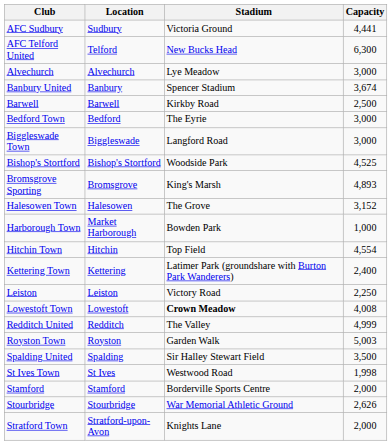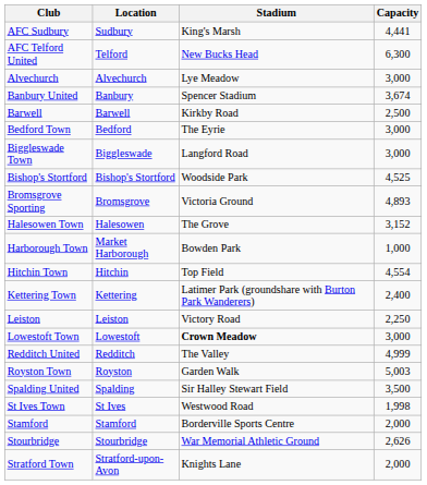 <table class="wikitable sortable">
 <tr>
 <th>Club</th>
 <th>Location</th>
 <th>Stadium</th>
 <th>Capacity</th>
 </tr>
 <tr>
 <td><a href='#'>AFC Sudbury</a></td>
 <td><a href='#'>Sudbury</a></td>
-<td>Victoria Ground</td>
+<td>King's Marsh</td>
 <td style="text-align:center;">4,441</td>
 </tr>
 <tr>
 <td><a href='#'>AFC Telford United</a></td>
 <td><a href='#'>Telford</a></td>
 <td><a href='#'>New Bucks Head</a></td>
 <td align="center">6,300</td>
 </tr>
 <tr>
 <td><a href='#'>Alvechurch</a></td>
 <td><a href='#'>Alvechurch</a></td>
 <td>Lye Meadow</td>
 <td align="center">3,000</td>
 </tr>
 <tr>
 <td><a href='#'>Banbury United</a></td>
 <td><a href='#'>Banbury</a></td>
 <td>Spencer Stadium</td>
 <td align="center">3,674</td>
 </tr>
 <tr>
 <td><a href='#'>Barwell</a></td>
 <td><a href='#'>Barwell</a></td>
 <td>Kirkby Road</td>
 <td align="center">2,500</td>
 </tr>
 <tr>
 <td><a href='#'>Bedford Town</a></td>
 <td><a href='#'>Bedford</a></td>
 <td>The Eyrie</td>
 <td align="center">3,000</td>
 </tr>
 <tr>
 <td><a href='#'>Biggleswade Town</a></td>
 <td><a href='#'>Biggleswade</a></td>
 <td>Langford Road</td>
 <td align="center">3,000</td>
 </tr>
 <tr>
 <td><a href='#'>Bishop's Stortford</a></td>
 <td><a href='#'>Bishop's Stortford</a></td>
 <td>Woodside Park</td>
 <td style="text-align:center;">4,525</td>
 </tr>
 <tr>
 <td><a href='#'>Bromsgrove Sporting</a></td>
 <td><a href='#'>Bromsgrove</a></td>
-<td>King's Marsh</td>
+<td>Victoria Ground</td>
 <td align="center">4,893</td>
 </tr>
 <tr>
 <td><a href='#'>Halesowen Town</a></td>
 <td><a href='#'>Halesowen</a></td>
 <td>The Grove</td>
 <td align="center">3,152</td>
 </tr>
 <tr>
 <td><a href='#'>Harborough Town</a></td>
 <td><a href='#'>Market Harborough</a></td>
 <td>Bowden Park</td>
 <td align="center">1,000</td>
 </tr>
 <tr>
 <td><a href='#'>Hitchin Town</a></td>
 <td><a href='#'>Hitchin</a></td>
 <td>Top Field</td>
 <td align="center">4,554</td>
 </tr>
 <tr>
 <td><a href='#'>Kettering Town</a></td>
 <td><a href='#'>Kettering</a></td>
 <td>Latimer Park (groundshare with <a href='#'>Burton Park Wanderers</a>)</td>
 <td align="center">2,400</td>
 </tr>
 <tr>
 <td><a href='#'>Leiston</a></td>
 <td><a href='#'>Leiston</a></td>
 <td>Victory Road</td>
 <td align="center">2,250</td>
 </tr>
 <tr>
 <td><a href='#'>Lowestoft Town</a></td>
 <td><a href='#'>Lowestoft</a></td>
 <td><strong>Crown Meadow</strong></td>
-<td style="text-align:center;">4,008</td>
+<td style="text-align:center;">3,000</td>
 </tr>
 <tr>
 <td><a href='#'>Redditch United</a></td>
 <td><a href='#'>Redditch</a></td>
 <td>The Valley</td>
 <td align="center">4,999</td>
 </tr>
 <tr>
 <td><a href='#'>Royston Town</a></td>
 <td><a href='#'>Royston</a></td>
 <td>Garden Walk</td>
 <td align="center">5,003</td>
 </tr>
 <tr>
 <td><a href='#'>Spalding United</a></td>
 <td><a href='#'>Spalding</a></td>
 <td>Sir Halley Stewart Field</td>
 <td align="center">3,500</td>
 </tr>
 <tr>
 <td><a href='#'>St Ives Town</a></td>
 <td><a href='#'>St Ives</a></td>
 <td>Westwood Road</td>
 <td align="center">1,998</td>
 </tr>
 <tr>
 <td><a href='#'>Stamford</a></td>
 <td><a href='#'>Stamford</a></td>
 <td>Borderville Sports Centre</td>
 <td align="center">2,000</td>
 </tr>
 <tr>
 <td><a href='#'>Stourbridge</a></td>
 <td><a href='#'>Stourbridge</a></td>
 <td><a href='#'>War Memorial Athletic Ground</a></td>
 <td align="center">2,626</td>
 </tr>
 <tr>
 <td><a href='#'>Stratford Town</a></td>
 <td><a href='#'>Stratford-upon-Avon</a></td>
 <td>Knights Lane</td>
 <td align="center">2,000</td>
 </tr>
 </table>
